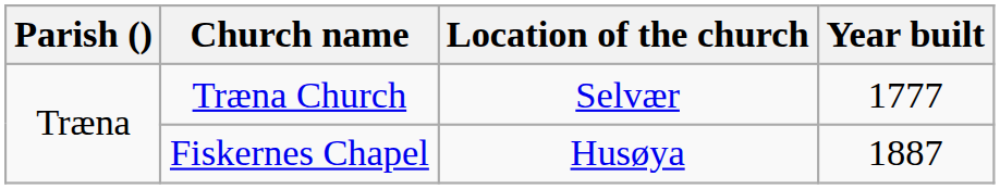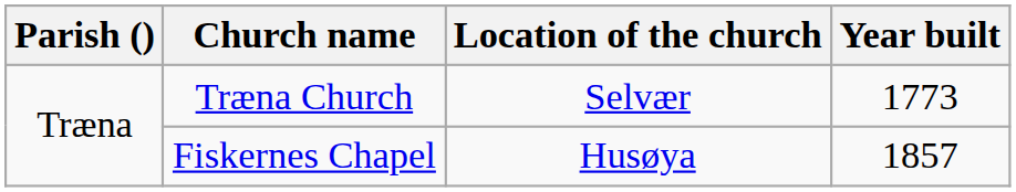 <table class="wikitable" style="text-align:center">
 <tr>
 <th>Parish ()</th>
 <th>Church name</th>
 <th>Location of the church</th>
 <th>Year built</th>
 </tr>
 <tr>
 <td rowspan="2">Træna</td>
 <td><a href='#'>Træna Church</a></td>
 <td><a href='#'>Selvær</a></td>
-<td>1777</td>
+<td>1773</td>
 </tr>
 <tr>
 <td><a href='#'>Fiskernes Chapel</a></td>
 <td><a href='#'>Husøya</a></td>
-<td>1887</td>
+<td>1857</td>
 </tr>
 </table>
